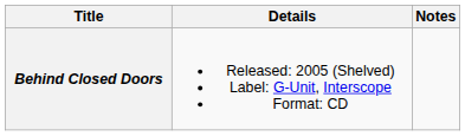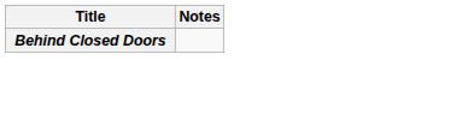 <table class="wikitable plainrowheaders" style="text-align:center;">
 <tr>
 <th scope="col" style="width:11em;">Title</th>
-<th scope="col" style="width:16em;">Details</th>
 <th scope="col">Notes</th>
 </tr>
 <tr>
 <th scope="row"><em>Behind Closed Doors</em></th>
-<td><br><ul><li>Released: 2005 (Shelved)</li><li>Label: <a href='#'>G-Unit</a>, <a href='#'>Interscope</a></li><li>Format: CD</li></ul></td>
 <td></td>
 </tr>
 </table>
